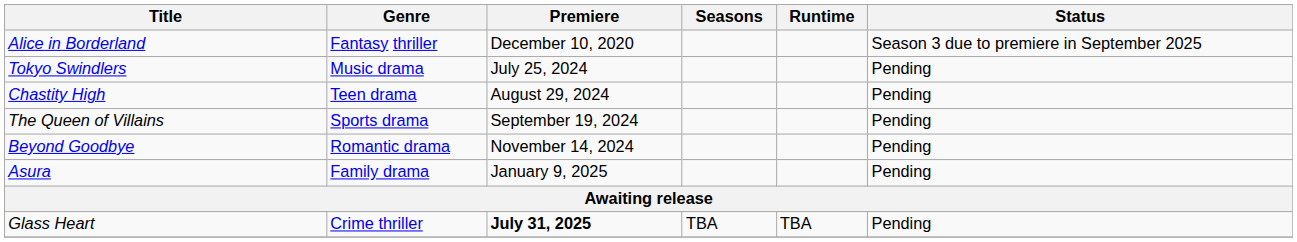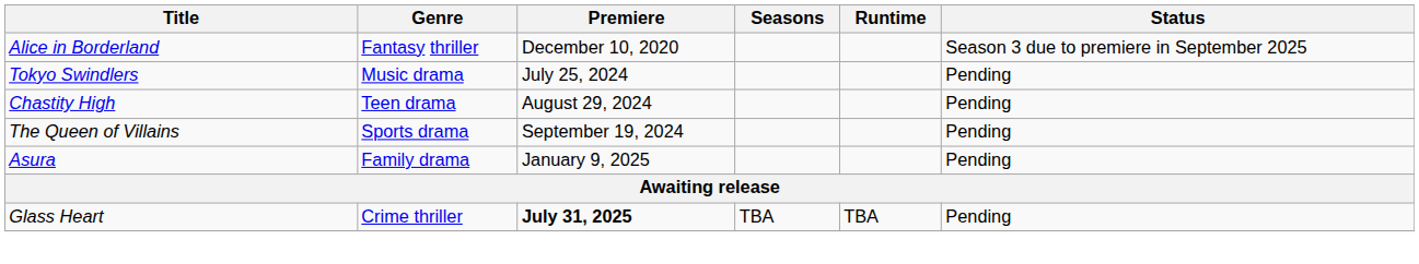 <table class="wikitable sortable" style="width:100%">
 <tr>
 <th scope="col" style="width:25%;">Title</th>
 <th>Genre</th>
 <th>Premiere</th>
 <th>Seasons</th>
 <th>Runtime</th>
 <th>Status</th>
 </tr>
 <tr>
 <td><em><a href='#'>Alice in Borderland</a></em></td>
 <td><a href='#'>Fantasy</a> <a href='#'>thriller</a></td>
 <td>December 10, 2020</td>
 <td></td>
 <td></td>
 <td>Season 3 due to premiere in September 2025</td>
 </tr>
 <tr>
 <td><em><a href='#'>Tokyo Swindlers</a></em></td>
 <td><a href='#'>Music drama</a></td>
 <td>July 25, 2024</td>
 <td></td>
 <td></td>
 <td>Pending</td>
 </tr>
 <tr>
 <td><em><a href='#'>Chastity High</a></em></td>
 <td><a href='#'>Teen drama</a></td>
 <td>August 29, 2024</td>
 <td></td>
 <td></td>
 <td>Pending</td>
 </tr>
 <tr>
 <td><em>The Queen of Villains</em></td>
 <td><a href='#'>Sports drama</a></td>
 <td>September 19, 2024</td>
 <td></td>
 <td></td>
 <td>Pending</td>
 </tr>
 <tr>
-<td><em><a href='#'>Beyond Goodbye</a></em></td>
-<td><a href='#'>Romantic drama</a></td>
-<td>November 14, 2024</td>
-<td></td>
-<td></td>
-<td>Pending</td>
-</tr>
-<tr>
 <td><em><a href='#'>Asura</a></em></td>
 <td><a href='#'>Family drama</a></td>
 <td>January 9, 2025</td>
 <td></td>
 <td></td>
 <td>Pending</td>
 </tr>
 <tr>
 <th data-sort-value="zzz" colspan="6">Awaiting release</th>
 </tr>
 <tr>
 <td><em>Glass Heart</em></td>
 <td><a href='#'>Crime thriller</a></td>
 <td><strong>July 31, 2025</strong></td>
 <td>TBA</td>
 <td>TBA</td>
 <td>Pending</td>
 </tr>
 <tr>
 </tr>
 </table>
